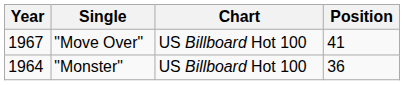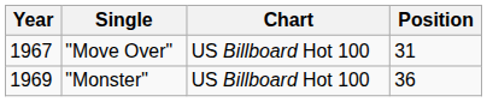 <table class="wikitable" width="400px">
 <tr>
 <th align="left">Year</th>
 <th align="left">Single</th>
 <th align="left">Chart</th>
 <th align="left">Position</th>
 </tr>
 <tr>
 <td align="left">1967</td>
 <td align="left">"Move Over"</td>
 <td align="left">US <em>Billboard</em> Hot 100</td>
-<td align="left">41</td>
+<td align="left">31</td>
 </tr>
 <tr>
-<td align="left">1964</td>
+<td align="left">1969</td>
 <td align="left">"Monster"</td>
 <td align="left">US <em>Billboard</em> Hot 100</td>
 <td align="left">36</td>
 </tr>
 </table>
